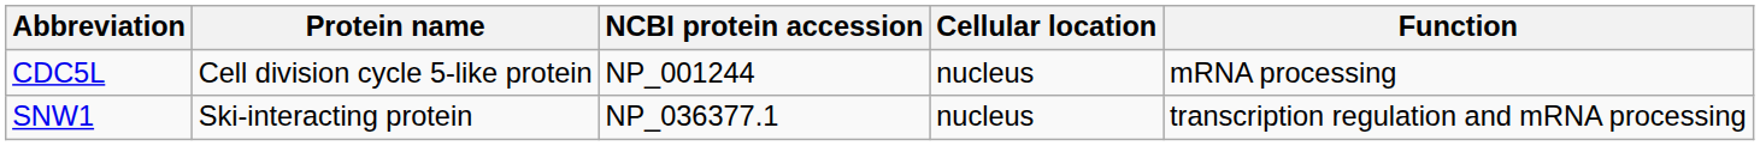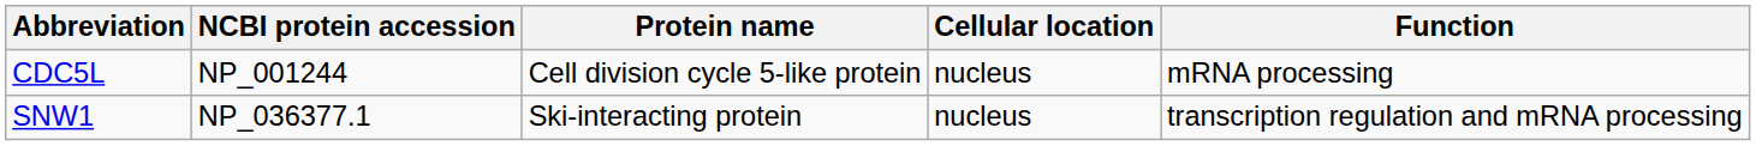 <table class="wikitable">
 <tr>
 <th>Abbreviation</th>
+<th>NCBI protein accession</th>
 <th>Protein name</th>
-<th>NCBI protein accession</th>
 <th>Cellular location</th>
 <th>Function</th>
 </tr>
 <tr>
 <td><a href='#'>CDC5L</a></td>
+<td>NP_001244</td>
 <td>Cell division cycle 5-like protein</td>
-<td>NP_001244</td>
 <td>nucleus</td>
 <td>mRNA processing </td>
 </tr>
 <tr>
 <td><a href='#'>SNW1</a></td>
+<td>NP_036377.1</td>
 <td>Ski-interacting protein</td>
-<td>NP_036377.1</td>
 <td>nucleus</td>
 <td>transcription regulation and mRNA processing </td>
 </tr>
 </table>
